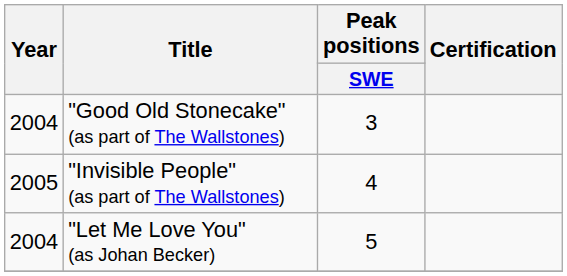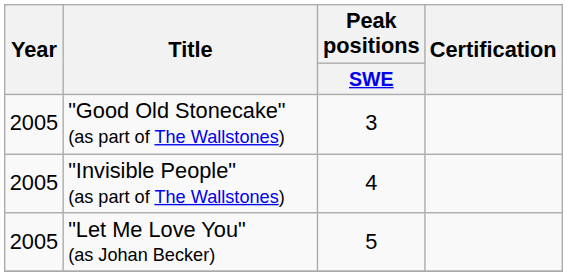 <table class="wikitable">
 <tr>
 <th align="center" rowspan="2" width="10">Year</th>
 <th align="center" rowspan="2" width="180">Title</th>
 <th align="center" colspan="1" width="20">Peak positions</th>
 <th align="center" rowspan="2" width="70">Certification</th>
 </tr>
 <tr>
 <th scope="col" style="width:3em;font-size:90%;"><a href='#'>SWE</a><br></th>
 </tr>
 <tr>
-<td style="text-align:center;">2004</td>
+<td style="text-align:center;">2005</td>
 <td>"Good Old Stonecake" <br><small>(as part of <a href='#'>The Wallstones</a>)</small></td>
 <td style="text-align:center;">3</td>
 <td style="text-align:center;"></td>
 </tr>
 <tr>
 <td style="text-align:center;">2005</td>
 <td>"Invisible People" <br><small>(as part of <a href='#'>The Wallstones</a>)</small></td>
 <td style="text-align:center;">4</td>
 <td style="text-align:center;"></td>
 </tr>
 <tr>
-<td style="text-align:center;">2004</td>
+<td style="text-align:center;">2005</td>
 <td>"Let Me Love You" <br><small>(as Johan Becker)</small></td>
 <td style="text-align:center;">5</td>
 <td style="text-align:center;"></td>
 </tr>
 <tr>
 </tr>
 </table>
